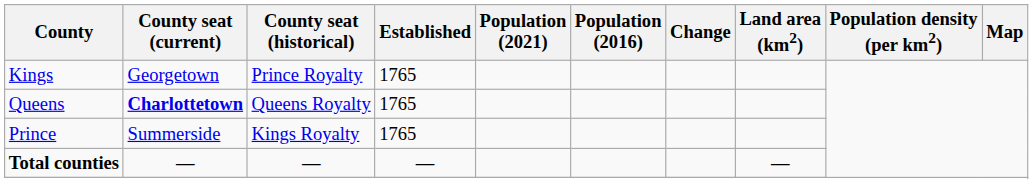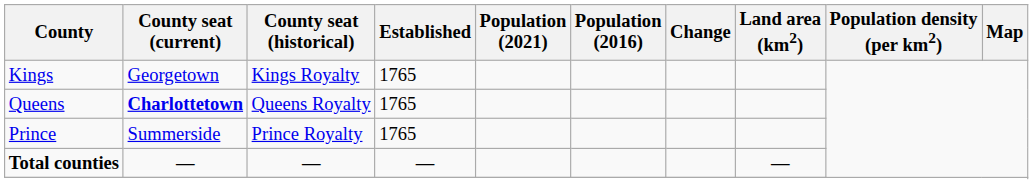 <table class="wikitable sortable">
 <tr>
 <th scope="col">County</th>
 <th scope="col">County seat<br>(current)</th>
 <th scope="col">County seat<br>(historical)</th>
 <th scope="col">Established</th>
 <th scope="col">Population<br>(2021)</th>
 <th scope="col">Population<br>(2016)</th>
 <th scope="col">Change<br></th>
 <th scope="col">Land area<br>(km<sup>2</sup>)</th>
 <th scope="col">Population density<br>(per km<sup>2</sup>)</th>
 <th scope="col">Map</th>
 </tr>
 <tr>
 <td scope="row"><a href='#'>Kings</a></td>
 <td><a href='#'>Georgetown</a></td>
-<td><a href='#'>Prince Royalty</a></td>
+<td><a href='#'>Kings Royalty</a></td>
 <td>1765</td>
 <td></td>
 <td align=center></td>
 <td align=center></td>
 <td align=center></td>
 </tr>
 <tr>
 <td scope="row"><a href='#'>Queens</a></td>
 <td><strong><a href='#'>Charlottetown</a></strong></td>
 <td><a href='#'>Queens Royalty</a></td>
 <td>1765</td>
 <td></td>
 <td align=center></td>
 <td align=center></td>
 <td align=center></td>
 </tr>
 <tr>
 <td scope="row"><a href='#'>Prince</a></td>
 <td><a href='#'>Summerside</a></td>
-<td><a href='#'>Kings Royalty</a></td>
+<td><a href='#'>Prince Royalty</a></td>
 <td>1765</td>
 <td></td>
 <td align=center></td>
 <td align=center></td>
 <td align=center></td>
 </tr>
 <tr class="sortbottom" style="text-align:center;" style="background: #f2f2f2;">
 <td align=left><strong>Total counties</strong></td>
 <td align=center><strong>—</strong></td>
 <td align=center><strong>—</strong></td>
 <td align=center><strong>—</strong></td>
 <td></td>
 <td align=center><strong></strong></td>
 <td align=center><strong></strong></td>
 <td align=center><strong>—</strong></td>
 </tr>
 <tr>
 </tr>
 </table>
